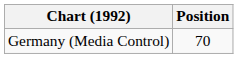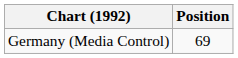 <table class="wikitable">
 <tr>
 <th>Chart (1992)</th>
 <th>Position</th>
 </tr>
 <tr>
 <td>Germany (Media Control)</td>
-<td align="center">70</td>
+<td align="center">69</td>
 </tr>
 </table>
